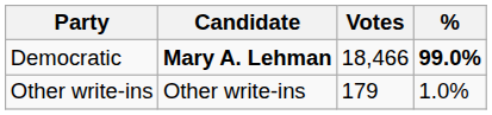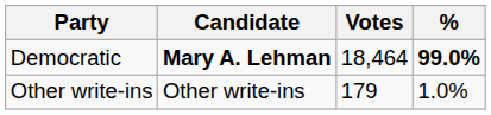 <table class="wikitable">
 <tr>
 <th>Party</th>
 <th>Candidate</th>
 <th>Votes</th>
 <th>%</th>
 </tr>
 <tr>
 <td>Democratic</td>
 <td><strong>Mary A. Lehman</strong></td>
-<td>18,466</td>
+<td>18,464</td>
 <td><strong>99.0%</strong></td>
 </tr>
 <tr>
 <td>Other write-ins</td>
 <td>Other write-ins</td>
 <td>179</td>
 <td>1.0%</td>
 </tr>
 </table>
